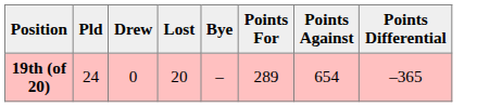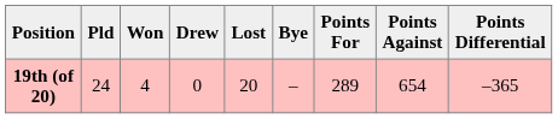 <table style=border-collapse:collapse border=1 cellspacing=0 cellpadding=5>
 <tr style="text-align:center; background:#efefef;">
 <th width=20>Position</th>
 <th width=20>Pld</th>
+<th width=20>Won</th>
 <th width=20>Drew</th>
 <th width=20>Lost</th>
 <th width=20>Bye</th>
 <th width=20>Points For</th>
 <th width=20>Points Against</th>
 <th width=25>Points Differential</th>
 </tr>
 <tr style="text-align:center; background:#ffc0c0;">
 <td><strong>19th (of 20)</strong></td>
 <td>24</td>
+<td>4</td>
 <td>0</td>
 <td>20</td>
 <td>–</td>
 <td>289</td>
 <td>654</td>
 <td>–365</td>
 </tr>
 </table>
